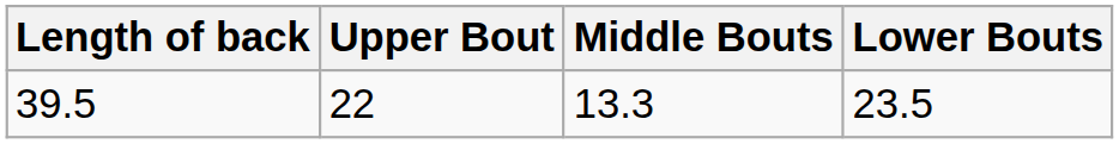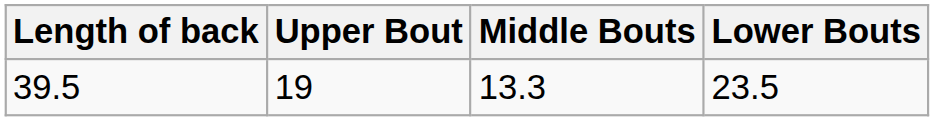 <table class="wikitable" style="Margin:auto">
 <tr>
 <th>Length of back</th>
 <th>Upper Bout</th>
 <th>Middle Bouts</th>
 <th>Lower Bouts</th>
 </tr>
 <tr>
 <td>39.5</td>
-<td>22</td>
+<td>19</td>
 <td>13.3</td>
 <td>23.5</td>
 </tr>
 </table>
